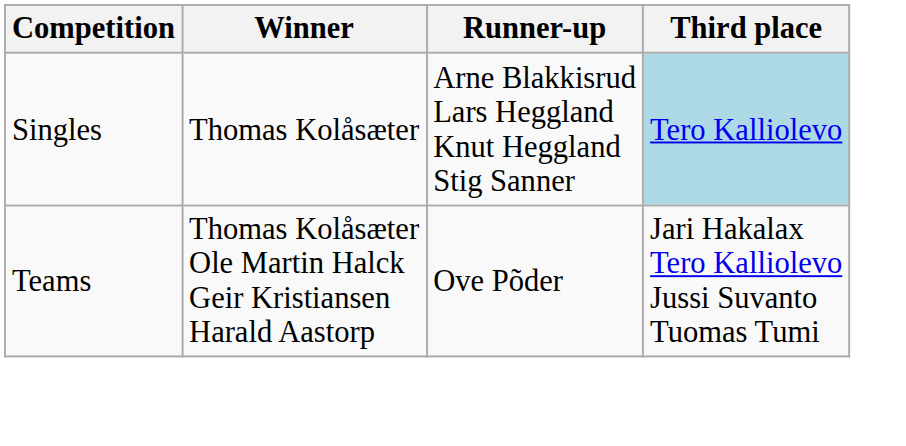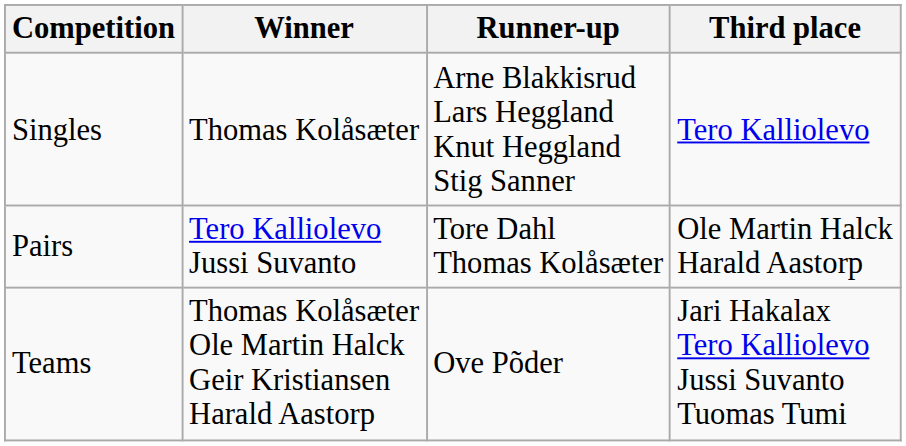 <table class="wikitable" style="text-align: left;">
 <tr>
 <th>Competition</th>
 <th>Winner</th>
 <th>Runner-up</th>
 <th>Third place</th>
 </tr>
 <tr>
 <td>Singles</td>
 <td> Thomas Kolåsæter</td>
 <td> Arne Blakkisrud<br> Lars Heggland<br> Knut Heggland<br> Stig Sanner</td>
-<td style="background: lightblue;"> <a href='#'>Tero Kalliolevo</a></td>
+<td> <a href='#'>Tero Kalliolevo</a></td>
+</tr>
+<tr>
+<td>Pairs</td>
+<td> <a href='#'>Tero Kalliolevo</a><br> Jussi Suvanto</td>
+<td> Tore Dahl<br> Thomas Kolåsæter</td>
+<td> Ole Martin Halck<br> Harald Aastorp</td>
 </tr>
 <tr>
 <td>Teams</td>
 <td> Thomas Kolåsæter<br> Ole Martin Halck<br> Geir Kristiansen<br> Harald Aastorp</td>
 <td> Ove Põder</td>
 <td> Jari Hakalax<br> <a href='#'>Tero Kalliolevo</a><br> Jussi Suvanto<br> Tuomas Tumi</td>
 </tr>
 </table>
